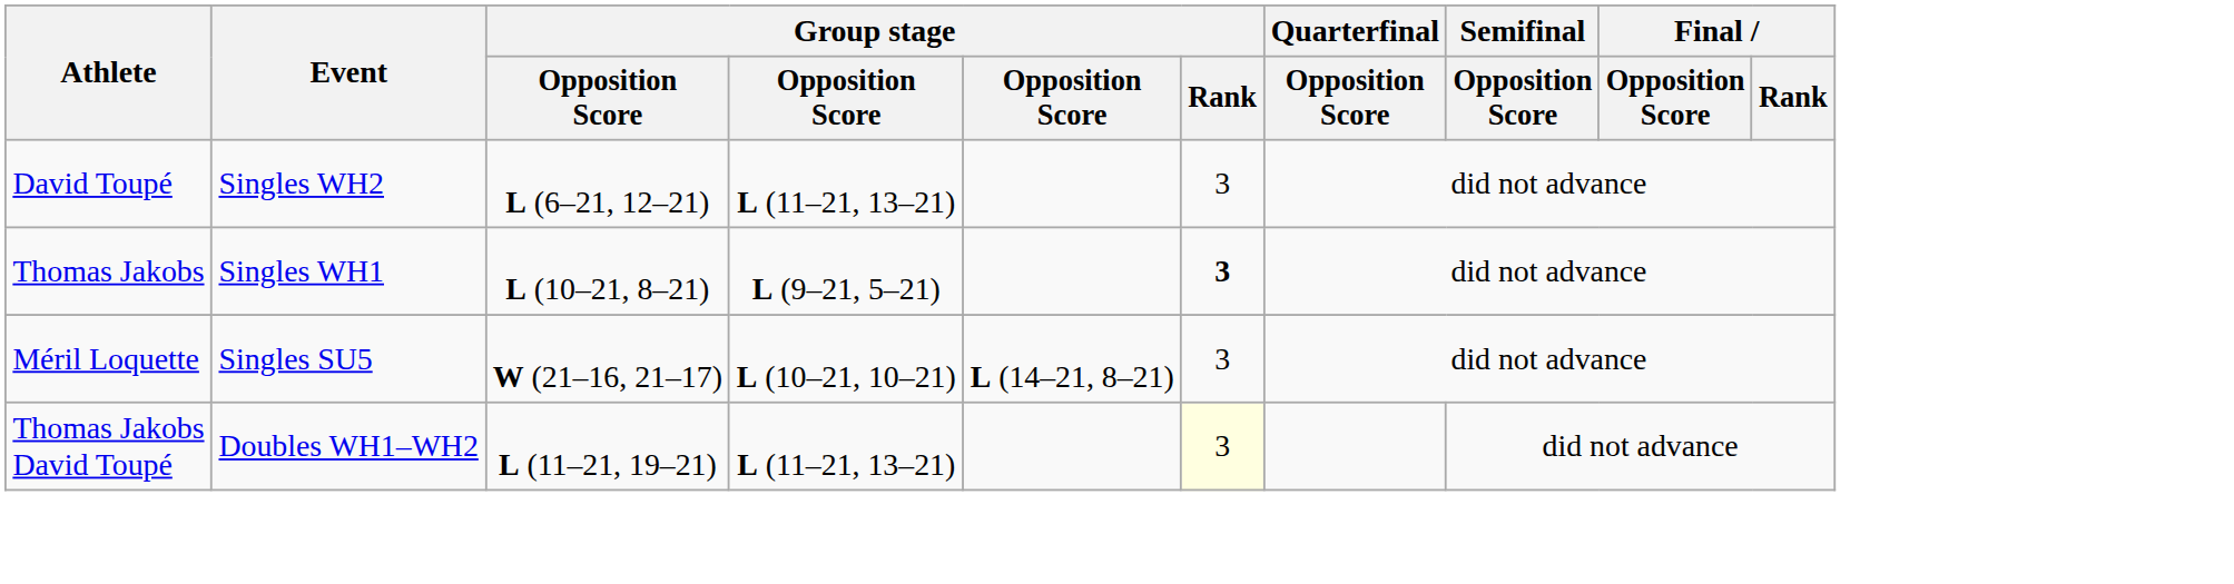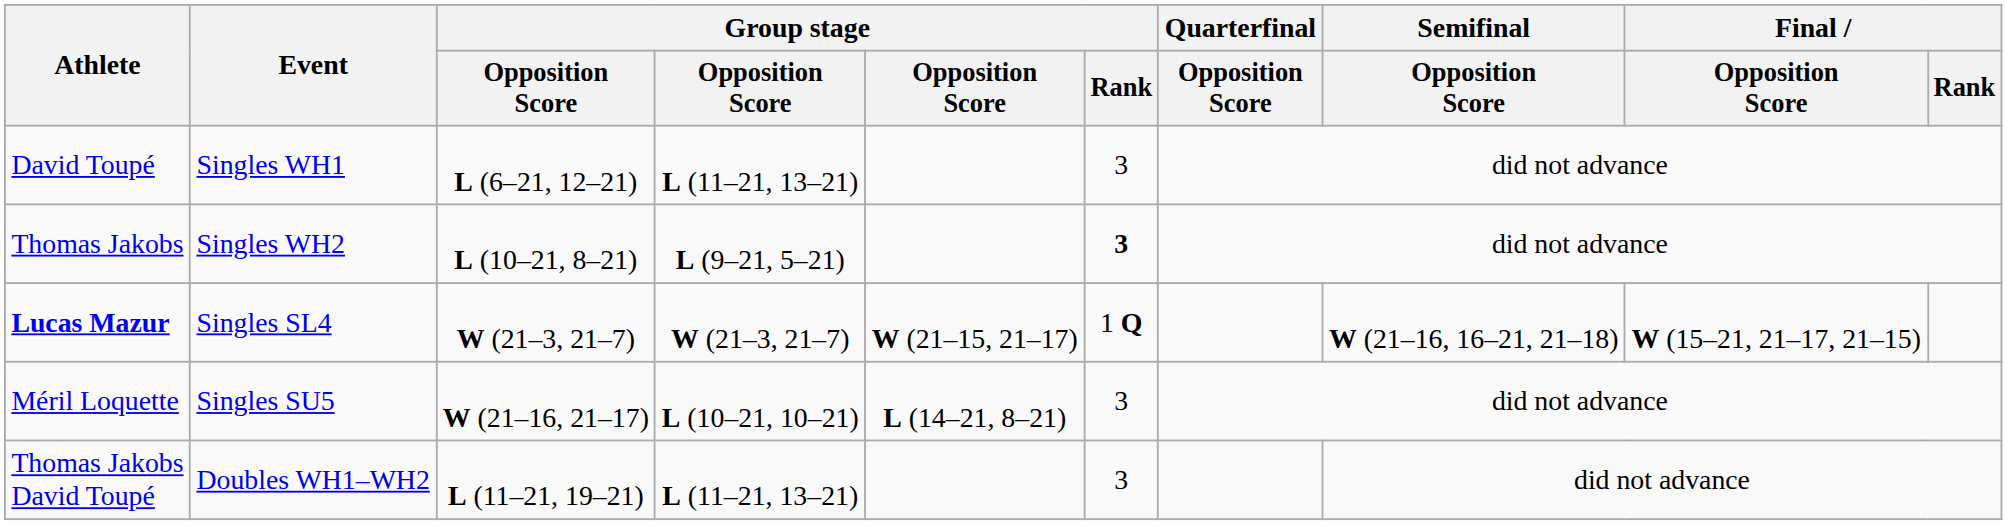 <table class="wikitable" style="font-size:95%; text-align:center">
 <tr>
 <th rowspan="2">Athlete</th>
 <th rowspan="2">Event</th>
 <th colspan="4">Group stage</th>
 <th>Quarterfinal</th>
 <th>Semifinal</th>
 <th colspan="2">Final / </th>
 </tr>
 <tr style="font-size:95%">
 <th>Opposition<br>Score</th>
 <th>Opposition<br>Score</th>
 <th>Opposition<br>Score</th>
 <th>Rank</th>
 <th>Opposition<br>Score</th>
 <th>Opposition<br>Score</th>
 <th>Opposition<br>Score</th>
 <th>Rank</th>
 </tr>
 <tr>
 <td align="left"><a href='#'>David Toupé</a></td>
-<td align="left"><a href='#'>Singles WH2</a></td>
+<td align="left"><a href='#'>Singles WH1</a></td>
 <td><br><strong>L</strong> (6–21, 12–21)</td>
 <td><br><strong>L</strong> (11–21, 13–21)</td>
 <td></td>
 <td>3</td>
 <td colspan="4">did not advance</td>
 </tr>
 <tr>
 <td align="left"><a href='#'>Thomas Jakobs</a></td>
-<td align="left"><a href='#'>Singles WH1</a></td>
+<td align="left"><a href='#'>Singles WH2</a></td>
 <td><br><strong>L</strong> (10–21, 8–21)</td>
 <td><br><strong>L</strong> (9–21, 5–21)</td>
 <td></td>
 <td><strong>3</strong></td>
 <td colspan="4">did not advance</td>
+</tr>
+<tr>
+<td align="left"><strong><a href='#'>Lucas Mazur</a></strong></td>
+<td align="left"><a href='#'>Singles SL4</a></td>
+<td><br><strong>W</strong> (21–3, 21–7)</td>
+<td><br><strong>W</strong> (21–3, 21–7)</td>
+<td><br><strong>W</strong> (21–15, 21–17)</td>
+<td>1 <strong>Q</strong></td>
+<td></td>
+<td><br><strong>W</strong> (21–16, 16–21, 21–18)</td>
+<td><br><strong>W</strong> (15–21, 21–17, 21–15)</td>
+<td></td>
 </tr>
 <tr>
 <td align="left"><a href='#'>Méril Loquette</a></td>
 <td align="left"><a href='#'>Singles SU5</a></td>
 <td><br><strong>W</strong> (21–16, 21–17)</td>
 <td><br><strong>L</strong> (10–21, 10–21)</td>
 <td><br><strong>L</strong> (14–21, 8–21)</td>
 <td>3</td>
 <td colspan="4">did not advance</td>
 </tr>
 <tr>
 <td align="left"><a href='#'>Thomas Jakobs</a><br><a href='#'>David Toupé</a></td>
 <td align="left"><a href='#'>Doubles WH1–WH2</a></td>
 <td><br><strong>L</strong> (11–21, 19–21)</td>
 <td><br><strong>L</strong> (11–21, 13–21)</td>
 <td></td>
-<td style="background: lightyellow;">3</td>
+<td>3</td>
 <td></td>
 <td colspan="3">did not advance</td>
 </tr>
 </table>
